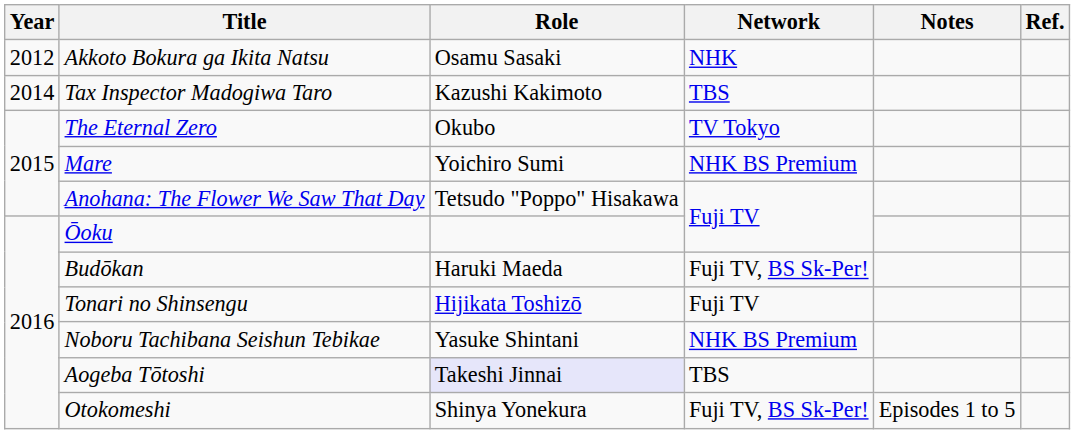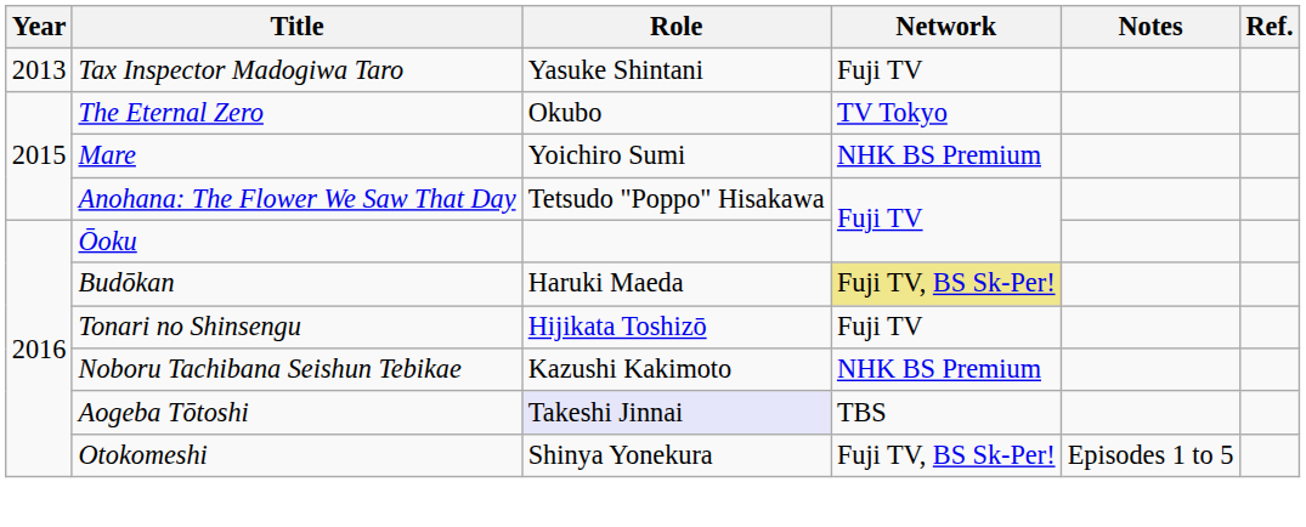 <table class="wikitable">
 <tr>
 <th>Year</th>
 <th>Title</th>
 <th>Role</th>
 <th>Network</th>
 <th>Notes</th>
 <th>Ref.</th>
 </tr>
 <tr>
-<td>2012</td>
-<td><em>Akkoto Bokura ga Ikita Natsu</em></td>
-<td>Osamu Sasaki</td>
-<td><a href='#'>NHK</a></td>
-<td></td>
-<td></td>
-</tr>
-<tr>
-<td>2014</td>
+<td>2013</td>
 <td><em>Tax Inspector Madogiwa Taro</em></td>
-<td>Kazushi Kakimoto</td>
-<td><a href='#'>TBS</a></td>
+<td>Yasuke Shintani</td>
+<td>Fuji TV</td>
 <td></td>
 <td></td>
 </tr>
 <tr>
 <td rowspan="3">2015</td>
 <td><em><a href='#'>The Eternal Zero</a></em></td>
 <td>Okubo</td>
 <td><a href='#'>TV Tokyo</a></td>
 <td></td>
 <td></td>
 </tr>
 <tr>
 <td><em><a href='#'>Mare</a></em></td>
 <td>Yoichiro Sumi</td>
 <td><a href='#'>NHK BS Premium</a></td>
 <td></td>
 <td></td>
 </tr>
 <tr>
 <td><em><a href='#'>Anohana: The Flower We Saw That Day</a></em></td>
 <td>Tetsudo "Poppo" Hisakawa</td>
 <td rowspan="2"><a href='#'>Fuji TV</a></td>
 <td></td>
 <td></td>
 </tr>
 <tr>
 <td rowspan="6">2016</td>
 <td><em><a href='#'>Ōoku</a></em></td>
 <td></td>
 <td></td>
 <td></td>
 </tr>
 <tr>
 <td><em>Budōkan</em></td>
 <td>Haruki Maeda</td>
-<td>Fuji TV, <a href='#'>BS Sk-Per!</a></td>
+<td style="background: khaki;">Fuji TV, <a href='#'>BS Sk-Per!</a></td>
 <td></td>
 <td></td>
 </tr>
 <tr>
 <td><em>Tonari no Shinsengu</em></td>
 <td><a href='#'>Hijikata Toshizō</a></td>
 <td>Fuji TV</td>
 <td></td>
 <td></td>
 </tr>
 <tr>
 <td><em>Noboru Tachibana Seishun Tebikae</em></td>
-<td>Yasuke Shintani</td>
+<td>Kazushi Kakimoto</td>
 <td><a href='#'>NHK BS Premium</a></td>
 <td></td>
 <td></td>
 </tr>
 <tr>
 <td><em>Aogeba Tōtoshi</em></td>
 <td style="background: lavender;">Takeshi Jinnai</td>
 <td>TBS</td>
 <td></td>
 <td></td>
 </tr>
 <tr>
 <td><em>Otokomeshi</em></td>
 <td>Shinya Yonekura</td>
 <td>Fuji TV, <a href='#'>BS Sk-Per!</a></td>
 <td>Episodes 1 to 5</td>
 <td></td>
 </tr>
 </table>
